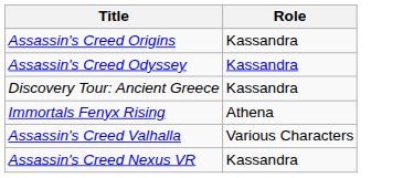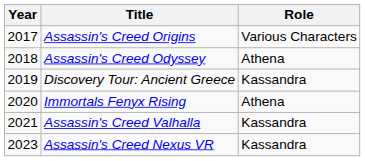 <table class="wikitable">
 <tr>
+<th>Year</th>
 <th>Title</th>
 <th>Role</th>
 </tr>
 <tr>
+<td>2017</td>
 <td><em><a href='#'>Assassin's Creed Origins</a></em></td>
-<td>Kassandra</td>
+<td>Various Characters</td>
 </tr>
 <tr>
+<td>2018</td>
 <td><em><a href='#'>Assassin's Creed Odyssey</a></em></td>
-<td><a href='#'>Kassandra</a></td>
+<td>Athena</td>
 </tr>
 <tr>
+<td>2019</td>
 <td><em>Discovery Tour: Ancient Greece</em></td>
 <td>Kassandra</td>
 </tr>
 <tr>
+<td>2020</td>
 <td><em><a href='#'>Immortals Fenyx Rising</a></em></td>
 <td>Athena</td>
 </tr>
 <tr>
+<td>2021</td>
 <td><em><a href='#'>Assassin's Creed Valhalla</a></em></td>
-<td>Various Characters</td>
+<td>Kassandra</td>
 </tr>
 <tr>
+<td>2023</td>
 <td><em><a href='#'>Assassin's Creed Nexus VR</a></em></td>
 <td>Kassandra</td>
 </tr>
 </table>
